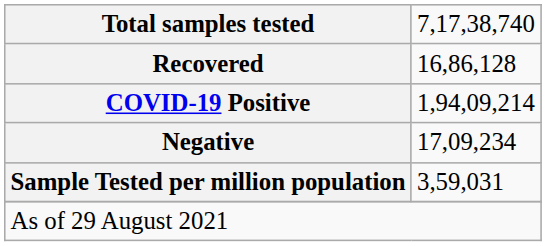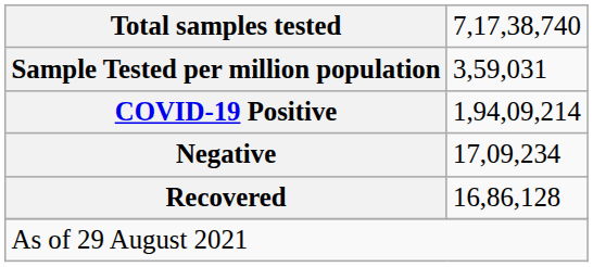 <table class="wikitable">
 <tr>
 <th>Total samples tested</th>
 <td>7,17,38,740</td>
 </tr>
 <tr>
-<th>Recovered</th>
-<td>16,86,128</td>
+<th>Sample Tested per million population</th>
+<td>3,59,031</td>
 </tr>
 <tr>
 <th><a href='#'>COVID-19</a> Positive</th>
 <td>1,94,09,214</td>
 </tr>
 <tr>
 <th>Negative</th>
 <td>17,09,234</td>
 </tr>
 <tr>
-<th>Sample Tested per million population</th>
-<td>3,59,031</td>
+<th>Recovered</th>
+<td>16,86,128</td>
 </tr>
 <tr>
 </tr>
 <tr>
 <td colspan="2">As of 29 August 2021</td>
 </tr>
 </table>
